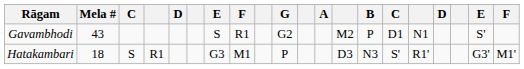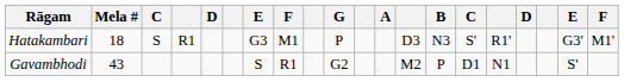 <table class="wikitable" style="text-align:center">
 <tr>
 <th>Rāgam</th>
 <th>Mela #</th>
 <th>C</th>
 <th></th>
 <th>D</th>
 <th></th>
 <th>E</th>
 <th>F</th>
 <th></th>
 <th>G</th>
 <th></th>
 <th>A</th>
 <th></th>
 <th>B</th>
 <th>C</th>
 <th></th>
 <th>D</th>
 <th></th>
 <th>E</th>
 <th>F</th>
 </tr>
 <tr>
+<td><em>Hatakambari</em></td>
+<td>18</td>
+<td width="25px">S</td>
+<td width="25px">R1</td>
+<td width="15px"></td>
+<td width="15px"></td>
+<td width="25px">G3</td>
+<td width="25px">M1</td>
+<td width="15px"></td>
+<td width="25px">P</td>
+<td width="15px"></td>
+<td width="15px"></td>
+<td width="25px">D3</td>
+<td width="25px">N3</td>
+<td width="25px">S'</td>
+<td width="25px">R1'</td>
+<td width="15px"></td>
+<td width="15px"></td>
+<td width="25px">G3'</td>
+<td width="25px">M1'</td>
+</tr>
+<tr>
 <td><em>Gavambhodi</em></td>
 <td>43</td>
 <td></td>
 <td></td>
 <td></td>
 <td></td>
 <td>S</td>
 <td>R1</td>
 <td></td>
 <td>G2</td>
 <td></td>
 <td></td>
 <td>M2</td>
 <td>P</td>
 <td>D1</td>
 <td>N1</td>
 <td></td>
 <td></td>
 <td>S'</td>
 <td></td>
 </tr>
-<tr>
-<td><em>Hatakambari</em></td>
-<td>18</td>
-<td width="25px">S</td>
-<td width="25px">R1</td>
-<td width="15px"></td>
-<td width="15px"></td>
-<td width="25px">G3</td>
-<td width="25px">M1</td>
-<td width="15px"></td>
-<td width="25px">P</td>
-<td width="15px"></td>
-<td width="15px"></td>
-<td width="25px">D3</td>
-<td width="25px">N3</td>
-<td width="25px">S'</td>
-<td width="25px">R1'</td>
-<td width="15px"></td>
-<td width="15px"></td>
-<td width="25px">G3'</td>
-<td width="25px">M1'</td>
-</tr>
 </table>
